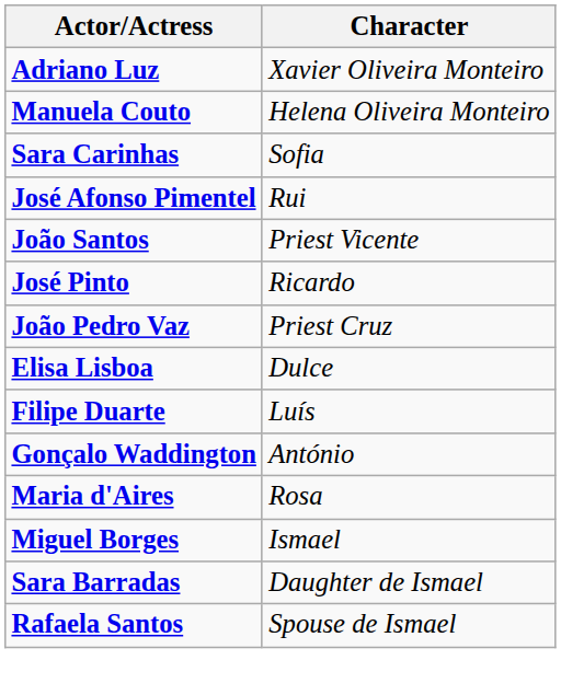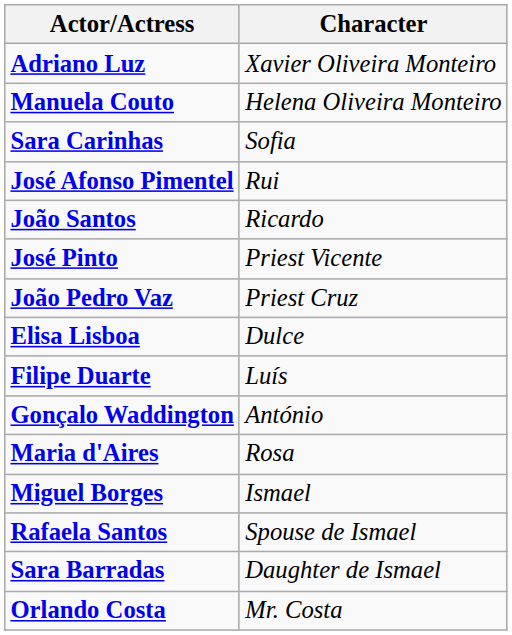 <table class="wikitable sortable">
 <tr>
 <th>Actor/Actress</th>
 <th>Character</th>
 </tr>
 <tr>
 <td><strong><a href='#'>Adriano Luz</a></strong></td>
 <td><em>Xavier Oliveira Monteiro</em></td>
 </tr>
 <tr>
 <td><strong><a href='#'>Manuela Couto</a></strong></td>
 <td><em>Helena Oliveira Monteiro</em></td>
 </tr>
 <tr>
 <td><strong><a href='#'>Sara Carinhas</a></strong></td>
 <td><em>Sofia</em></td>
 </tr>
 <tr>
 <td><strong><a href='#'>José Afonso Pimentel</a></strong></td>
 <td><em>Rui</em></td>
 </tr>
 <tr>
 <td><strong><a href='#'>João Santos</a></strong></td>
-<td><em>Priest Vicente</em></td>
+<td><em>Ricardo</em></td>
 </tr>
 <tr>
 <td><strong><a href='#'>José Pinto</a></strong></td>
-<td><em>Ricardo</em></td>
+<td><em>Priest Vicente</em></td>
 </tr>
 <tr>
 <td><strong><a href='#'>João Pedro Vaz</a></strong></td>
 <td><em>Priest Cruz</em></td>
 </tr>
 <tr>
 <td><strong><a href='#'>Elisa Lisboa</a></strong></td>
 <td><em>Dulce</em></td>
 </tr>
 <tr>
 <td><strong><a href='#'>Filipe Duarte</a></strong></td>
 <td><em>Luís</em></td>
 </tr>
 <tr>
 <td><strong><a href='#'>Gonçalo Waddington</a></strong></td>
 <td><em>António</em></td>
 </tr>
 <tr>
 <td><strong><a href='#'>Maria d'Aires</a></strong></td>
 <td><em> Rosa</em></td>
 </tr>
 <tr>
 <td><strong><a href='#'>Miguel Borges</a></strong></td>
 <td><em>Ismael</em></td>
 </tr>
 <tr>
+<td><strong><a href='#'>Rafaela Santos</a></strong></td>
+<td><em>Spouse de Ismael</em></td>
+</tr>
+<tr>
 <td><strong><a href='#'>Sara Barradas</a></strong></td>
 <td><em>Daughter de Ismael</em></td>
 </tr>
 <tr>
-<td><strong><a href='#'>Rafaela Santos</a></strong></td>
-<td><em>Spouse de Ismael</em></td>
+<td><strong><a href='#'>Orlando Costa</a></strong></td>
+<td><em>Mr. Costa</em></td>
 </tr>
 </table>
